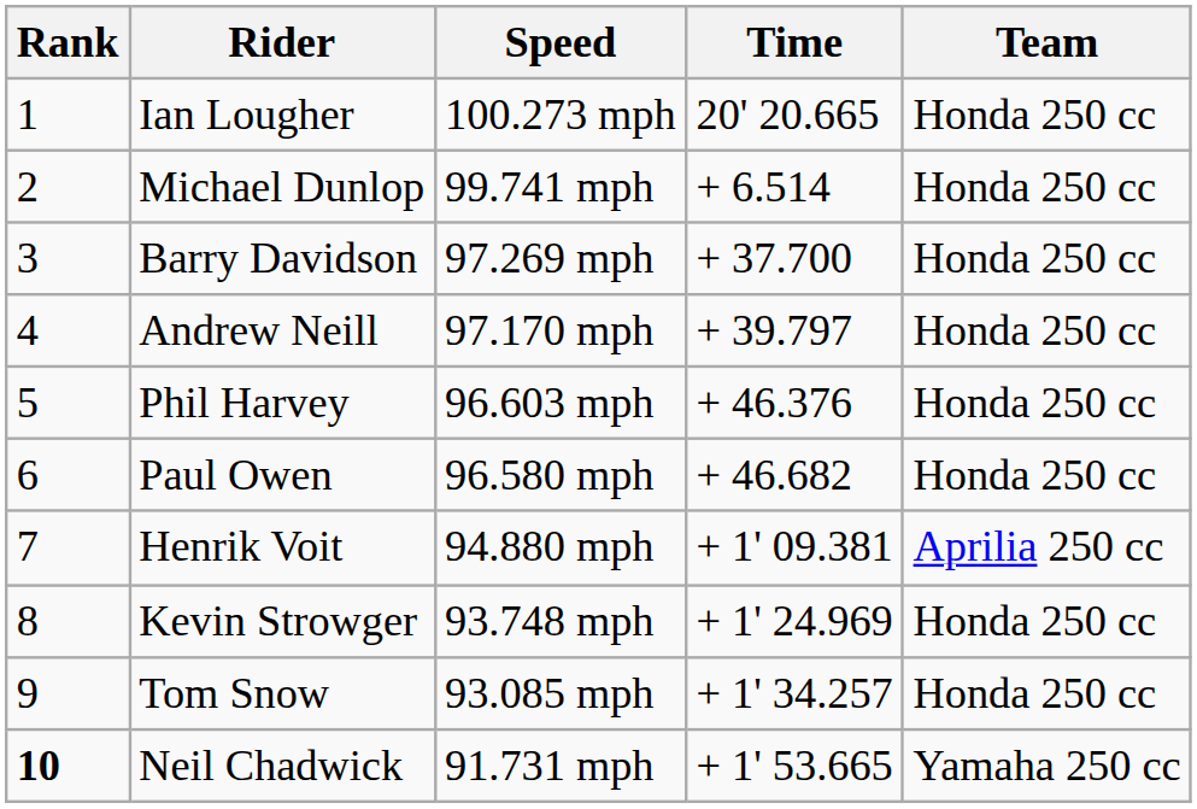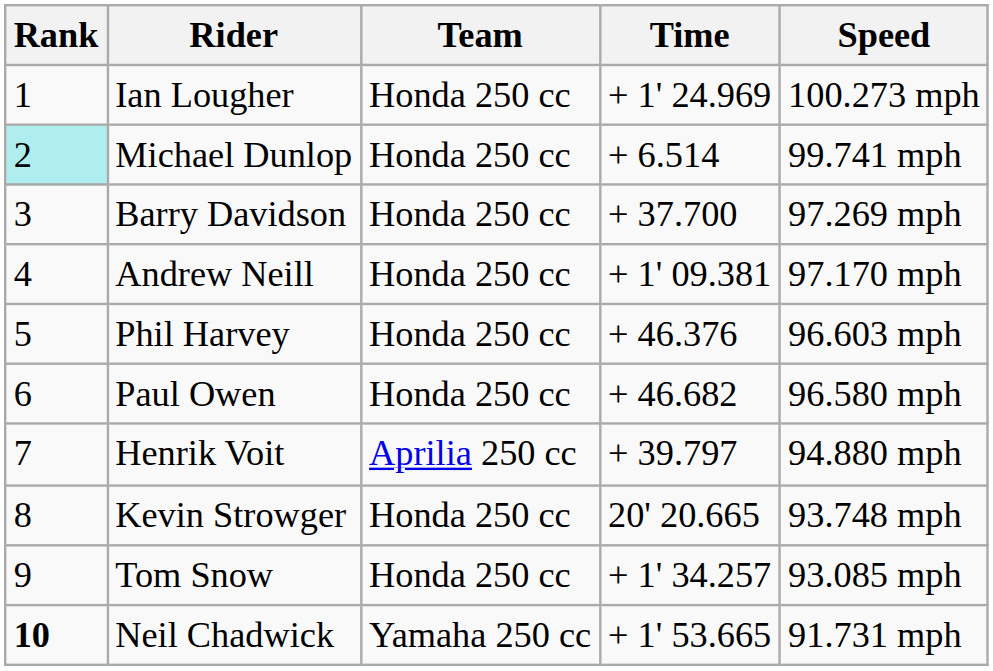 <table class="wikitable" style="font-size: 95%;">
 <tr style="background:#efefef;">
 <th>Rank</th>
 <th>Rider</th>
+<th>Team</th>
+<th>Time</th>
 <th>Speed</th>
-<th>Time</th>
-<th>Team</th>
 </tr>
 <tr>
 <td>1</td>
 <td> Ian Lougher</td>
+<td>Honda 250 cc</td>
+<td>+ 1' 24.969</td>
 <td>100.273 mph</td>
-<td>20' 20.665</td>
-<td>Honda 250 cc</td>
 </tr>
 <tr>
-<td>2</td>
+<td style="background: paleturquoise;">2</td>
 <td> Michael Dunlop</td>
+<td>Honda 250 cc</td>
+<td>+ 6.514</td>
 <td>99.741 mph</td>
-<td>+ 6.514</td>
-<td>Honda 250 cc</td>
 </tr>
 <tr>
 <td>3</td>
 <td> Barry Davidson</td>
+<td>Honda 250 cc</td>
+<td>+ 37.700</td>
 <td>97.269 mph</td>
-<td>+ 37.700</td>
-<td>Honda 250 cc</td>
 </tr>
 <tr>
 <td>4</td>
 <td> Andrew Neill</td>
+<td>Honda 250 cc</td>
+<td>+ 1' 09.381</td>
 <td>97.170 mph</td>
-<td>+ 39.797</td>
-<td>Honda 250 cc</td>
 </tr>
 <tr>
 <td>5</td>
 <td> Phil Harvey</td>
+<td>Honda 250 cc</td>
+<td>+ 46.376</td>
 <td>96.603 mph</td>
-<td>+ 46.376</td>
-<td>Honda 250 cc</td>
 </tr>
 <tr>
 <td>6</td>
 <td> Paul Owen</td>
+<td>Honda 250 cc</td>
+<td>+ 46.682</td>
 <td>96.580 mph</td>
-<td>+ 46.682</td>
-<td>Honda 250 cc</td>
 </tr>
 <tr>
 <td>7</td>
 <td> Henrik Voit</td>
+<td><a href='#'>Aprilia</a> 250 cc</td>
+<td>+ 39.797</td>
 <td>94.880 mph</td>
-<td>+ 1' 09.381</td>
-<td><a href='#'>Aprilia</a> 250 cc</td>
 </tr>
 <tr>
 <td>8</td>
 <td> Kevin Strowger</td>
+<td>Honda 250 cc</td>
+<td>20' 20.665</td>
 <td>93.748 mph</td>
-<td>+ 1' 24.969</td>
-<td>Honda 250 cc</td>
 </tr>
 <tr>
 <td>9</td>
 <td> Tom Snow</td>
+<td>Honda 250 cc</td>
+<td>+ 1' 34.257</td>
 <td>93.085 mph</td>
-<td>+ 1' 34.257</td>
-<td>Honda 250 cc</td>
 </tr>
 <tr>
 <td><strong>10</strong></td>
 <td> Neil Chadwick</td>
+<td>Yamaha 250 cc</td>
+<td>+ 1' 53.665</td>
 <td>91.731 mph</td>
-<td>+ 1' 53.665</td>
-<td>Yamaha 250 cc</td>
 </tr>
 </table>
